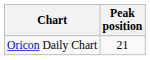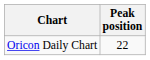 <table class="wikitable" style="text-align:center;">
 <tr>
 <th>Chart</th>
 <th>Peak<br>position</th>
 </tr>
 <tr>
 <td style="text-align:left;"><a href='#'>Oricon</a> Daily Chart</td>
-<td>21</td>
+<td>22</td>
 </tr>
 </table>
